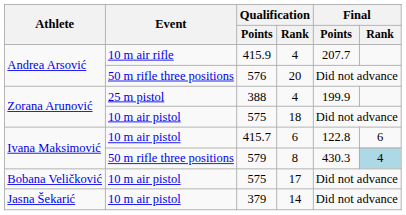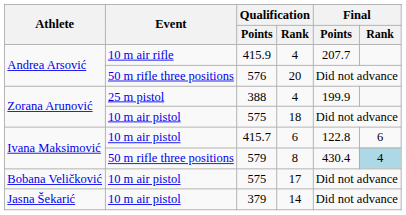 <table class="wikitable" style="font-size:90%">
 <tr>
 <th rowspan="2">Athlete</th>
 <th rowspan="2">Event</th>
 <th colspan=2>Qualification</th>
 <th colspan=2>Final</th>
 </tr>
 <tr style="font-size:95%">
 <th>Points</th>
 <th>Rank</th>
 <th>Points</th>
 <th>Rank</th>
 </tr>
 <tr align=center>
 <td align=left rowspan=2><a href='#'>Andrea Arsović</a></td>
 <td align=left><a href='#'>10 m air rifle</a></td>
 <td>415.9</td>
 <td>4</td>
 <td>207.7</td>
 <td></td>
 </tr>
 <tr align=center>
 <td align=left><a href='#'>50 m rifle three positions</a></td>
 <td>576</td>
 <td>20</td>
 <td colspan=2 align=center>Did not advance</td>
 </tr>
 <tr align=center>
 <td align=left rowspan=2><a href='#'>Zorana Arunović</a></td>
 <td align=left><a href='#'>25 m pistol</a></td>
 <td>388</td>
 <td>4</td>
 <td>199.9</td>
 <td></td>
 </tr>
 <tr align=center>
 <td align=left><a href='#'>10 m air pistol</a></td>
 <td>575</td>
 <td>18</td>
 <td colspan=2 align=center>Did not advance</td>
 </tr>
 <tr align=center>
 <td align=left rowspan=2><a href='#'>Ivana Maksimović</a></td>
 <td align=left><a href='#'>10 m air pistol</a></td>
 <td>415.7</td>
 <td>6</td>
 <td>122.8</td>
 <td>6</td>
 </tr>
 <tr align=center>
 <td align=left><a href='#'>50 m rifle three positions</a></td>
 <td>579</td>
 <td>8</td>
-<td>430.3</td>
+<td>430.4</td>
 <td style="background: lightblue;">4</td>
 </tr>
 <tr align=center>
 <td align=left><a href='#'>Bobana Veličković</a></td>
 <td align=left><a href='#'>10 m air pistol</a></td>
 <td>575</td>
 <td>17</td>
 <td colspan=2 align=center>Did not advance</td>
 </tr>
 <tr align=center>
 <td align=left><a href='#'>Jasna Šekarić</a></td>
 <td align=left><a href='#'>10 m air pistol</a></td>
 <td>379</td>
 <td>14</td>
 <td colspan=2 align=center>Did not advance</td>
 </tr>
 </table>
